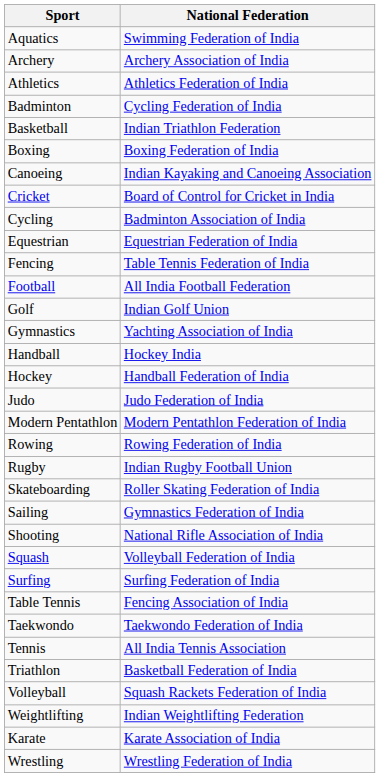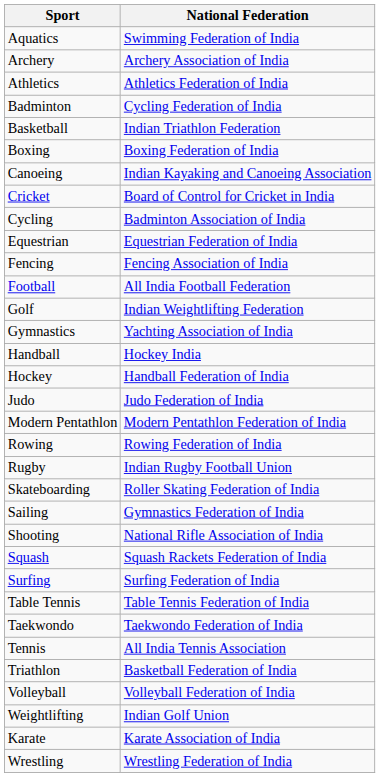 <table class="wikitable sortable">
 <tr>
 <th>Sport</th>
 <th>National Federation</th>
 </tr>
 <tr>
 <td>Aquatics</td>
 <td><a href='#'>Swimming Federation of India</a></td>
 </tr>
 <tr>
 <td>Archery</td>
 <td><a href='#'>Archery Association of India</a></td>
 </tr>
 <tr>
 <td>Athletics</td>
 <td><a href='#'>Athletics Federation of India</a></td>
 </tr>
 <tr>
 <td>Badminton</td>
 <td><a href='#'>Cycling Federation of India</a></td>
 </tr>
 <tr>
 <td>Basketball</td>
 <td><a href='#'>Indian Triathlon Federation</a></td>
 </tr>
 <tr>
 <td>Boxing</td>
 <td><a href='#'>Boxing Federation of India</a></td>
 </tr>
 <tr>
 <td>Canoeing</td>
 <td><a href='#'>Indian Kayaking and Canoeing Association</a></td>
 </tr>
 <tr>
 <td><a href='#'>Cricket</a></td>
 <td><a href='#'>Board of Control for Cricket in India</a></td>
 </tr>
 <tr>
 <td>Cycling</td>
 <td><a href='#'>Badminton Association of India</a></td>
 </tr>
 <tr>
 <td>Equestrian</td>
 <td><a href='#'>Equestrian Federation of India</a></td>
 </tr>
 <tr>
 <td>Fencing</td>
-<td><a href='#'>Table Tennis Federation of India</a></td>
+<td><a href='#'>Fencing Association of India</a></td>
 </tr>
 <tr>
 <td><a href='#'>Football</a></td>
 <td><a href='#'>All India Football Federation</a></td>
 </tr>
 <tr>
 <td>Golf</td>
-<td><a href='#'>Indian Golf Union</a></td>
+<td><a href='#'>Indian Weightlifting Federation</a></td>
 </tr>
 <tr>
 <td>Gymnastics</td>
 <td><a href='#'>Yachting Association of India</a></td>
 </tr>
 <tr>
 <td>Handball</td>
 <td><a href='#'>Hockey India</a></td>
 </tr>
 <tr>
 <td>Hockey</td>
 <td><a href='#'>Handball Federation of India</a></td>
 </tr>
 <tr>
 <td>Judo</td>
 <td><a href='#'>Judo Federation of India</a></td>
 </tr>
 <tr>
 <td>Modern Pentathlon</td>
 <td><a href='#'>Modern Pentathlon Federation of India</a></td>
 </tr>
 <tr>
 <td>Rowing</td>
 <td><a href='#'>Rowing Federation of India</a></td>
 </tr>
 <tr>
 <td>Rugby</td>
 <td><a href='#'>Indian Rugby Football Union</a></td>
 </tr>
 <tr>
 <td>Skateboarding</td>
 <td><a href='#'>Roller Skating Federation of India</a></td>
 </tr>
 <tr>
 <td>Sailing</td>
 <td><a href='#'>Gymnastics Federation of India</a></td>
 </tr>
 <tr>
 <td>Shooting</td>
 <td><a href='#'>National Rifle Association of India</a></td>
 </tr>
 <tr>
 <td><a href='#'>Squash</a></td>
-<td><a href='#'>Volleyball Federation of India</a></td>
+<td><a href='#'>Squash Rackets Federation of India</a></td>
 </tr>
 <tr>
 <td><a href='#'>Surfing</a></td>
 <td><a href='#'>Surfing Federation of India</a></td>
 </tr>
 <tr>
 <td>Table Tennis</td>
-<td><a href='#'>Fencing Association of India</a></td>
+<td><a href='#'>Table Tennis Federation of India</a></td>
 </tr>
 <tr>
 <td>Taekwondo</td>
 <td><a href='#'>Taekwondo Federation of India</a></td>
 </tr>
 <tr>
 <td>Tennis</td>
 <td><a href='#'>All India Tennis Association</a></td>
 </tr>
 <tr>
 <td>Triathlon</td>
 <td><a href='#'>Basketball Federation of India</a></td>
 </tr>
 <tr>
 <td>Volleyball</td>
-<td><a href='#'>Squash Rackets Federation of India</a></td>
+<td><a href='#'>Volleyball Federation of India</a></td>
 </tr>
 <tr>
 <td>Weightlifting</td>
-<td><a href='#'>Indian Weightlifting Federation</a></td>
+<td><a href='#'>Indian Golf Union</a></td>
 </tr>
 <tr>
 <td>Karate</td>
 <td><a href='#'>Karate Association of India</a></td>
 </tr>
 <tr>
 <td>Wrestling</td>
 <td><a href='#'>Wrestling Federation of India</a></td>
 </tr>
 </table>
